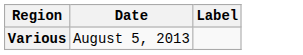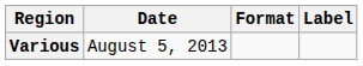 <table class="wikitable plainrowheaders">
 <tr>
 <th scope="col">Region</th>
 <th scope="col">Date</th>
+<th scope="col">Format</th>
 <th scope="col">Label</th>
 </tr>
 <tr>
 <th scope="row">Various</th>
 <td>August 5, 2013</td>
 <td></td>
+<td></td>
 </tr>
 </table>
